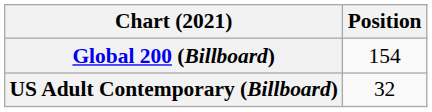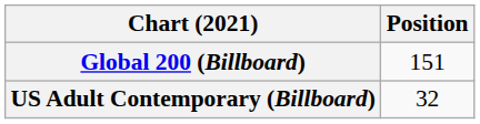 <table class="wikitable sortable plainrowheaders" style="text-align:center">
 <tr>
 <th scope="col">Chart (2021)</th>
 <th scope="col">Position</th>
 </tr>
 <tr>
 <th scope="row"><a href='#'>Global 200</a> (<em>Billboard</em>)</th>
-<td>154</td>
+<td>151</td>
 </tr>
 <tr>
 <th scope="row">US Adult Contemporary (<em>Billboard</em>)</th>
 <td>32</td>
 </tr>
 </table>
